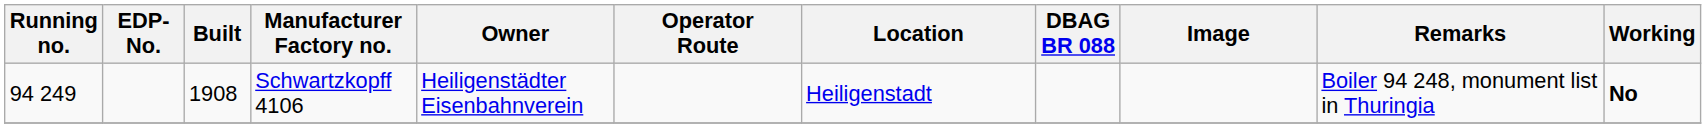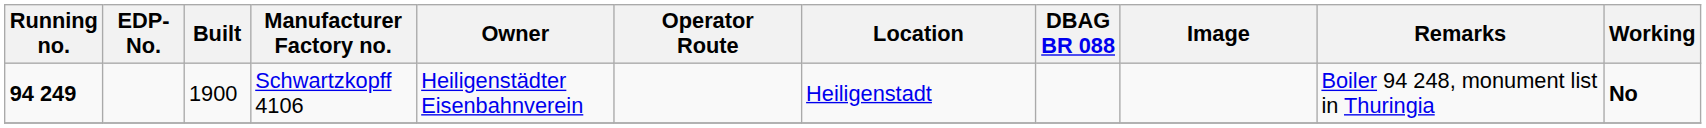 <table class="wikitable" style="width="100%"; border:solid 1px #AAAAAA; background:#e3e3e3;">
 <tr>
 <th width="5%">Running<br>no.</th>
 <th width="5%">EDP-<br>No.</th>
 <th width="4%">Built</th>
 <th width="10%">Manufacturer<br>Factory no.</th>
 <th width="12%">Owner</th>
 <th width="12%">Operator<br>Route</th>
 <th width="15%">Location</th>
 <th width="5%">DBAG<br><a href='#'>BR 088</a></th>
 <th width="13%">Image</th>
 <th width="20%">Remarks</th>
 <th width="8%">Working</th>
 </tr>
 <tr>
-<td>94 249</td>
+<td><strong>94 249</strong></td>
 <td></td>
-<td>1908</td>
+<td>1900</td>
 <td><a href='#'>Schwartzkopff</a><br>4106</td>
 <td><a href='#'>Heiligenstädter Eisenbahnverein</a></td>
 <td></td>
 <td><a href='#'>Heiligenstadt</a></td>
 <td></td>
 <td></td>
 <td><a href='#'>Boiler</a> 94 248, monument list in <a href='#'>Thuringia</a></td>
 <td><strong>No</strong></td>
 </tr>
 <tr>
 </tr>
 </table>
